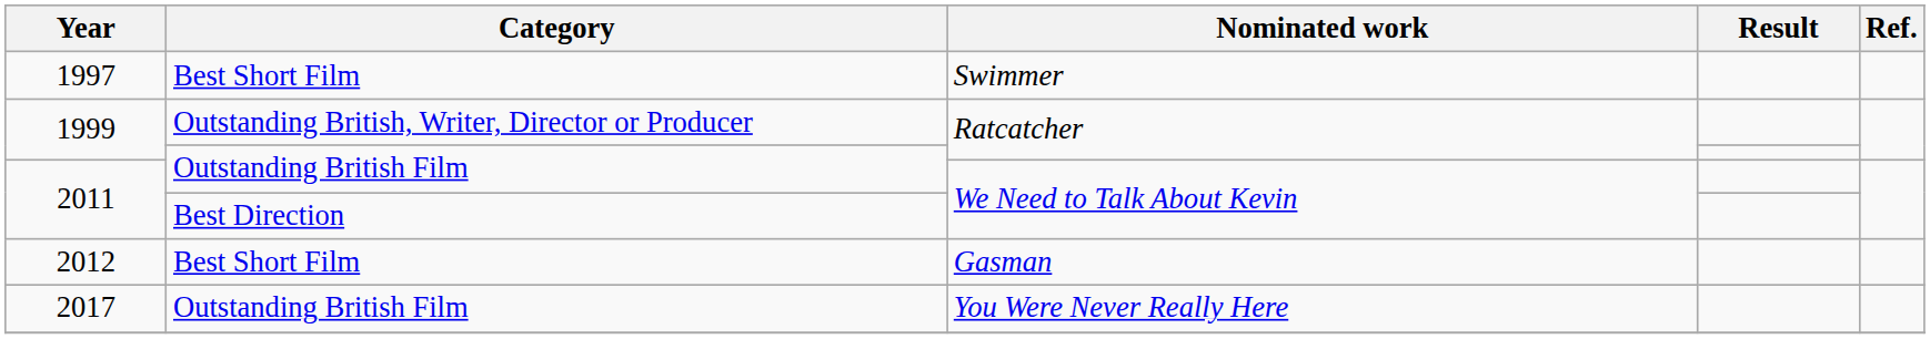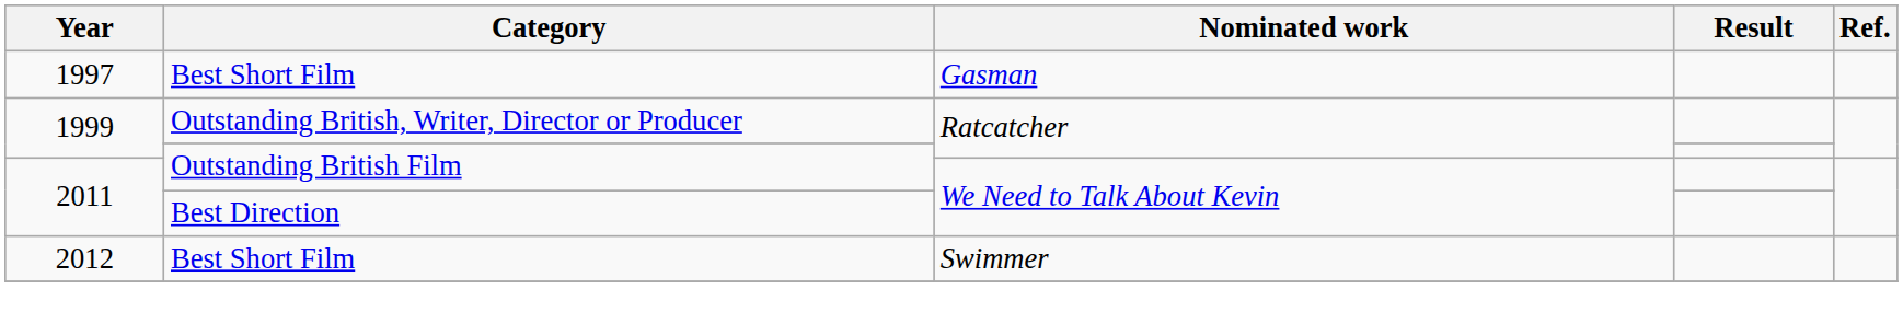 <table class=wikitable>
 <tr>
 <th scope="col" style="width:5em;">Year</th>
 <th scope="col" style="width:26em;">Category</th>
 <th scope="col" style="width:25em;">Nominated work</th>
 <th scope="col" style="width:5em;">Result</th>
 <th>Ref.</th>
 </tr>
 <tr>
 <td style="text-align:center;">1997</td>
 <td><a href='#'>Best Short Film</a></td>
-<td><em>Swimmer</em></td>
+<td><em><a href='#'>Gasman</a></em></td>
 <td></td>
 <td></td>
 </tr>
 <tr>
 <td style="text-align:center;", rowspan=2>1999</td>
 <td><a href='#'>Outstanding British, Writer, Director or Producer</a></td>
 <td rowspan=2><em>Ratcatcher</em></td>
 <td></td>
 <td rowspan=2></td>
 </tr>
 <tr>
 <td rowspan=2><a href='#'>Outstanding British Film</a></td>
 <td></td>
 </tr>
 <tr>
 <td style="text-align:center;", rowspan=2>2011</td>
 <td rowspan=2><em><a href='#'>We Need to Talk About Kevin</a></em></td>
 <td></td>
 <td rowspan=2></td>
 </tr>
 <tr>
 <td><a href='#'>Best Direction</a></td>
 <td></td>
 </tr>
 <tr>
 <td style="text-align:center;">2012</td>
 <td><a href='#'>Best Short Film</a></td>
-<td><em><a href='#'>Gasman</a></em></td>
-<td></td>
-<td></td>
-</tr>
-<tr>
-<td style="text-align:center;">2017</td>
-<td><a href='#'>Outstanding British Film</a></td>
-<td><em><a href='#'>You Were Never Really Here</a></em></td>
+<td><em>Swimmer</em></td>
 <td></td>
 <td></td>
 </tr>
 <tr>
 </tr>
 </table>
